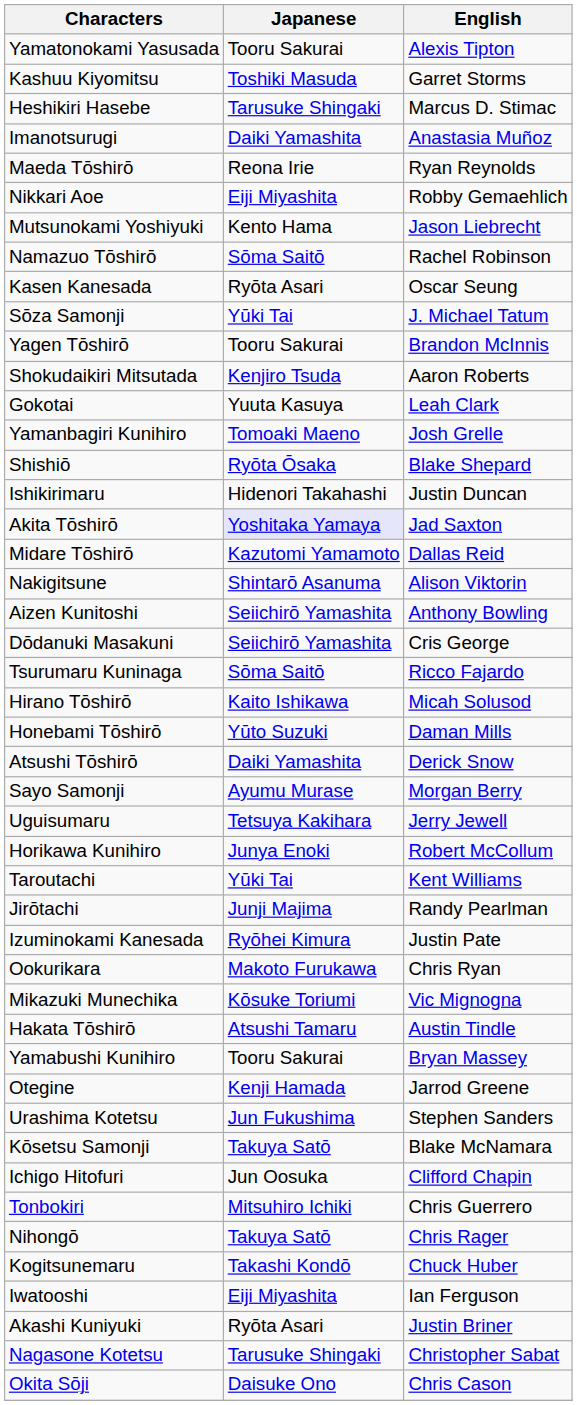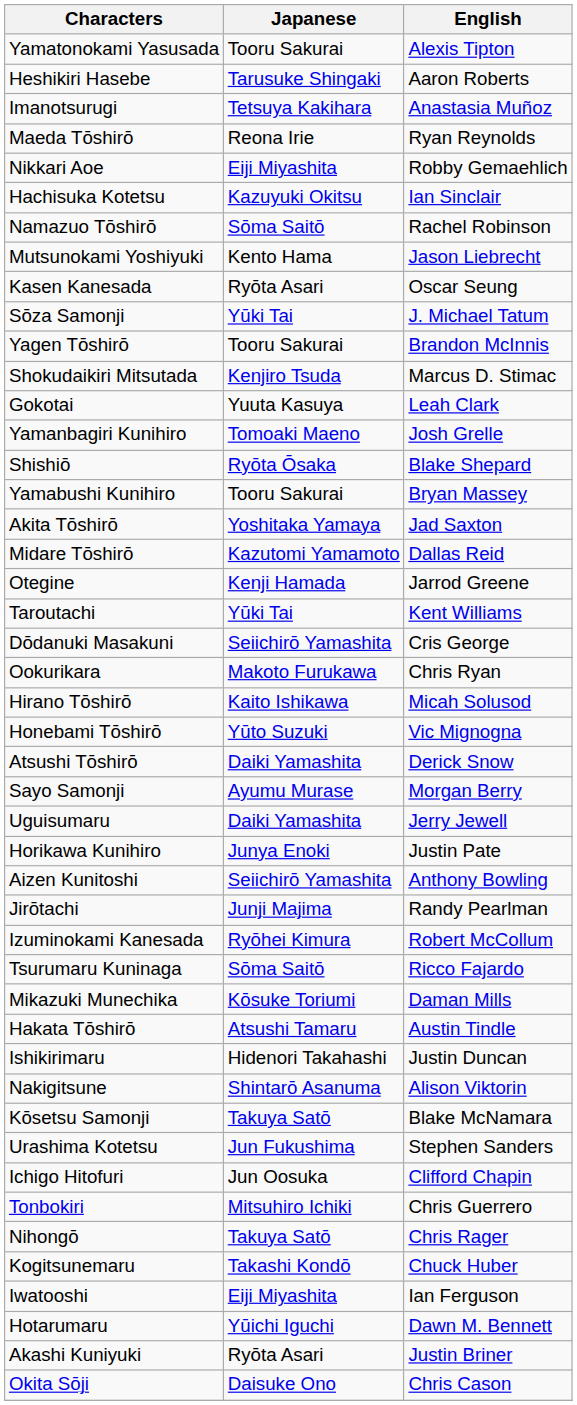 <table class="wikitable">
 <tr>
 <th>Characters</th>
 <th>Japanese</th>
 <th>English</th>
 </tr>
 <tr>
 <td>Yamatonokami Yasusada</td>
 <td>Tooru Sakurai</td>
 <td><a href='#'>Alexis Tipton</a></td>
 </tr>
 <tr>
-<td>Kashuu Kiyomitsu</td>
-<td><a href='#'>Toshiki Masuda</a></td>
-<td>Garret Storms</td>
-</tr>
-<tr>
 <td>Heshikiri Hasebe</td>
 <td><a href='#'>Tarusuke Shingaki</a></td>
-<td>Marcus D. Stimac</td>
+<td>Aaron Roberts</td>
 </tr>
 <tr>
 <td>Imanotsurugi</td>
-<td><a href='#'>Daiki Yamashita</a></td>
+<td><a href='#'>Tetsuya Kakihara</a></td>
 <td><a href='#'>Anastasia Muñoz</a></td>
 </tr>
 <tr>
 <td>Maeda Tōshirō</td>
 <td>Reona Irie</td>
 <td>Ryan Reynolds</td>
 </tr>
 <tr>
 <td>Nikkari Aoe</td>
 <td><a href='#'>Eiji Miyashita</a></td>
 <td>Robby Gemaehlich</td>
 </tr>
 <tr>
-<td>Mutsunokami Yoshiyuki</td>
-<td>Kento Hama</td>
-<td><a href='#'>Jason Liebrecht</a></td>
+<td>Hachisuka Kotetsu</td>
+<td><a href='#'>Kazuyuki Okitsu</a></td>
+<td><a href='#'>Ian Sinclair</a></td>
 </tr>
 <tr>
 <td>Namazuo Tōshirō</td>
 <td><a href='#'>Sōma Saitō</a></td>
 <td>Rachel Robinson</td>
+</tr>
+<tr>
+<td>Mutsunokami Yoshiyuki</td>
+<td>Kento Hama</td>
+<td><a href='#'>Jason Liebrecht</a></td>
 </tr>
 <tr>
 <td>Kasen Kanesada</td>
 <td>Ryōta Asari</td>
 <td>Oscar Seung</td>
 </tr>
 <tr>
 <td>Sōza Samonji</td>
 <td><a href='#'>Yūki Tai</a></td>
 <td><a href='#'>J. Michael Tatum</a></td>
 </tr>
 <tr>
 <td>Yagen Tōshirō</td>
 <td>Tooru Sakurai</td>
 <td><a href='#'>Brandon McInnis</a></td>
 </tr>
 <tr>
 <td>Shokudaikiri Mitsutada</td>
 <td><a href='#'>Kenjiro Tsuda</a></td>
-<td>Aaron Roberts</td>
+<td>Marcus D. Stimac</td>
 </tr>
 <tr>
 <td>Gokotai</td>
 <td>Yuuta Kasuya</td>
 <td><a href='#'>Leah Clark</a></td>
 </tr>
 <tr>
 <td>Yamanbagiri Kunihiro</td>
 <td><a href='#'>Tomoaki Maeno</a></td>
 <td><a href='#'>Josh Grelle</a></td>
 </tr>
 <tr>
 <td>Shishiō</td>
 <td><a href='#'>Ryōta Ōsaka</a></td>
 <td><a href='#'>Blake Shepard</a></td>
 </tr>
 <tr>
-<td>Ishikirimaru</td>
-<td>Hidenori Takahashi</td>
-<td>Justin Duncan</td>
+<td>Yamabushi Kunihiro</td>
+<td>Tooru Sakurai</td>
+<td><a href='#'>Bryan Massey</a></td>
 </tr>
 <tr>
 <td>Akita Tōshirō</td>
-<td style="background: lavender;"><a href='#'>Yoshitaka Yamaya</a></td>
+<td><a href='#'>Yoshitaka Yamaya</a></td>
 <td><a href='#'>Jad Saxton</a></td>
 </tr>
 <tr>
 <td>Midare Tōshirō</td>
 <td><a href='#'>Kazutomi Yamamoto</a></td>
 <td><a href='#'>Dallas Reid</a></td>
 </tr>
 <tr>
-<td>Nakigitsune</td>
-<td><a href='#'>Shintarō Asanuma</a></td>
-<td><a href='#'>Alison Viktorin</a></td>
+<td>Otegine</td>
+<td><a href='#'>Kenji Hamada</a></td>
+<td>Jarrod Greene</td>
 </tr>
 <tr>
-<td>Aizen Kunitoshi</td>
-<td><a href='#'>Seiichirō Yamashita</a></td>
-<td><a href='#'>Anthony Bowling</a></td>
+<td>Taroutachi</td>
+<td><a href='#'>Yūki Tai</a></td>
+<td><a href='#'>Kent Williams</a></td>
 </tr>
 <tr>
 <td>Dōdanuki Masakuni</td>
 <td><a href='#'>Seiichirō Yamashita</a></td>
 <td>Cris George</td>
 </tr>
 <tr>
-<td>Tsurumaru Kuninaga</td>
-<td><a href='#'>Sōma Saitō</a></td>
-<td><a href='#'>Ricco Fajardo</a></td>
+<td>Ookurikara</td>
+<td><a href='#'>Makoto Furukawa</a></td>
+<td>Chris Ryan</td>
 </tr>
 <tr>
 <td>Hirano Tōshirō</td>
 <td><a href='#'>Kaito Ishikawa</a></td>
 <td><a href='#'>Micah Solusod</a></td>
 </tr>
 <tr>
 <td>Honebami Tōshirō</td>
 <td><a href='#'>Yūto Suzuki</a></td>
-<td><a href='#'>Daman Mills</a></td>
+<td><a href='#'>Vic Mignogna</a></td>
 </tr>
 <tr>
 <td>Atsushi Tōshirō</td>
 <td><a href='#'>Daiki Yamashita</a></td>
 <td><a href='#'>Derick Snow</a></td>
 </tr>
 <tr>
 <td>Sayo Samonji</td>
 <td><a href='#'>Ayumu Murase</a></td>
 <td><a href='#'>Morgan Berry</a></td>
 </tr>
 <tr>
 <td>Uguisumaru</td>
-<td><a href='#'>Tetsuya Kakihara</a></td>
+<td><a href='#'>Daiki Yamashita</a></td>
 <td><a href='#'>Jerry Jewell</a></td>
 </tr>
 <tr>
 <td>Horikawa Kunihiro</td>
 <td><a href='#'>Junya Enoki</a></td>
-<td><a href='#'>Robert McCollum</a></td>
+<td>Justin Pate</td>
 </tr>
 <tr>
-<td>Taroutachi</td>
-<td><a href='#'>Yūki Tai</a></td>
-<td><a href='#'>Kent Williams</a></td>
+<td>Aizen Kunitoshi</td>
+<td><a href='#'>Seiichirō Yamashita</a></td>
+<td><a href='#'>Anthony Bowling</a></td>
 </tr>
 <tr>
 <td>Jirōtachi</td>
 <td><a href='#'>Junji Majima</a></td>
 <td>Randy Pearlman</td>
 </tr>
 <tr>
 <td>Izuminokami Kanesada</td>
 <td><a href='#'>Ryōhei Kimura</a></td>
-<td>Justin Pate</td>
+<td><a href='#'>Robert McCollum</a></td>
 </tr>
 <tr>
-<td>Ookurikara</td>
-<td><a href='#'>Makoto Furukawa</a></td>
-<td>Chris Ryan</td>
+<td>Tsurumaru Kuninaga</td>
+<td><a href='#'>Sōma Saitō</a></td>
+<td><a href='#'>Ricco Fajardo</a></td>
 </tr>
 <tr>
 <td>Mikazuki Munechika</td>
 <td><a href='#'>Kōsuke Toriumi</a></td>
-<td><a href='#'>Vic Mignogna</a></td>
+<td><a href='#'>Daman Mills</a></td>
 </tr>
 <tr>
 <td>Hakata Tōshirō</td>
 <td><a href='#'>Atsushi Tamaru</a></td>
 <td><a href='#'>Austin Tindle</a></td>
 </tr>
 <tr>
-<td>Yamabushi Kunihiro</td>
-<td>Tooru Sakurai</td>
-<td><a href='#'>Bryan Massey</a></td>
+<td>Ishikirimaru</td>
+<td>Hidenori Takahashi</td>
+<td>Justin Duncan</td>
 </tr>
 <tr>
-<td>Otegine</td>
-<td><a href='#'>Kenji Hamada</a></td>
-<td>Jarrod Greene</td>
+<td>Nakigitsune</td>
+<td><a href='#'>Shintarō Asanuma</a></td>
+<td><a href='#'>Alison Viktorin</a></td>
+</tr>
+<tr>
+<td>Kōsetsu Samonji</td>
+<td><a href='#'>Takuya Satō</a></td>
+<td>Blake McNamara</td>
 </tr>
 <tr>
 <td>Urashima Kotetsu</td>
 <td><a href='#'>Jun Fukushima</a></td>
 <td>Stephen Sanders</td>
-</tr>
-<tr>
-<td>Kōsetsu Samonji</td>
-<td><a href='#'>Takuya Satō</a></td>
-<td>Blake McNamara</td>
 </tr>
 <tr>
 <td>Ichigo Hitofuri</td>
 <td>Jun Oosuka</td>
 <td><a href='#'>Clifford Chapin</a></td>
 </tr>
 <tr>
 <td><a href='#'>Tonbokiri</a></td>
 <td><a href='#'>Mitsuhiro Ichiki</a></td>
 <td>Chris Guerrero</td>
 </tr>
 <tr>
 <td>Nihongō</td>
 <td><a href='#'>Takuya Satō</a></td>
 <td><a href='#'>Chris Rager</a></td>
 </tr>
 <tr>
 <td>Kogitsunemaru</td>
 <td><a href='#'>Takashi Kondō</a></td>
 <td><a href='#'>Chuck Huber</a></td>
 </tr>
 <tr>
 <td>Iwatooshi</td>
 <td><a href='#'>Eiji Miyashita</a></td>
 <td>Ian Ferguson</td>
 </tr>
 <tr>
+<td>Hotarumaru</td>
+<td><a href='#'>Yūichi Iguchi</a></td>
+<td><a href='#'>Dawn M. Bennett</a></td>
+</tr>
+<tr>
 <td>Akashi Kuniyuki</td>
 <td>Ryōta Asari</td>
 <td><a href='#'>Justin Briner</a></td>
-</tr>
-<tr>
-<td><a href='#'>Nagasone Kotetsu</a></td>
-<td><a href='#'>Tarusuke Shingaki</a></td>
-<td><a href='#'>Christopher Sabat</a></td>
 </tr>
 <tr>
 <td><a href='#'>Okita Sōji</a></td>
 <td><a href='#'>Daisuke Ono</a></td>
 <td><a href='#'>Chris Cason</a></td>
 </tr>
 <tr>
 </tr>
 </table>
